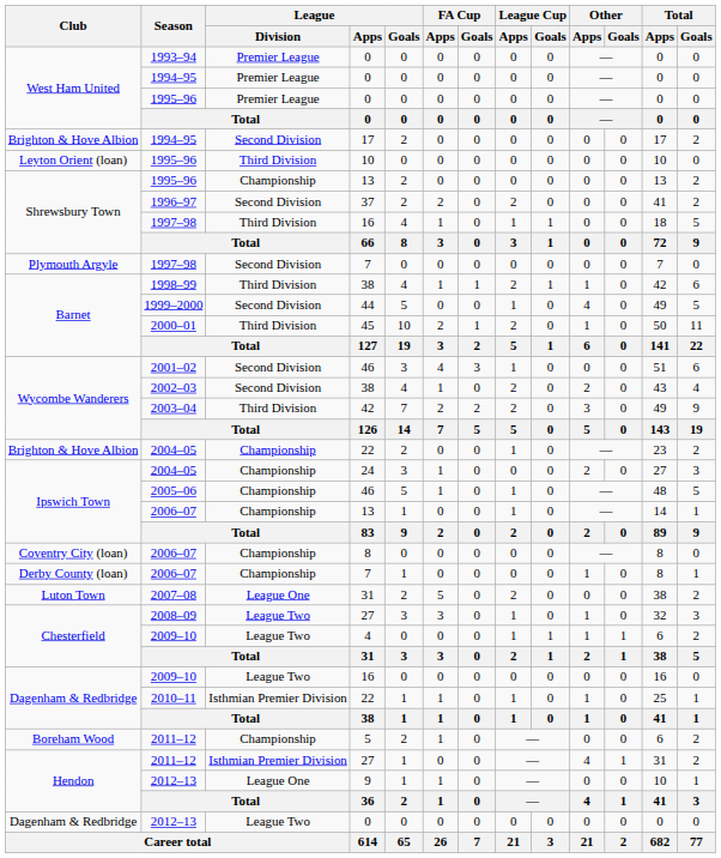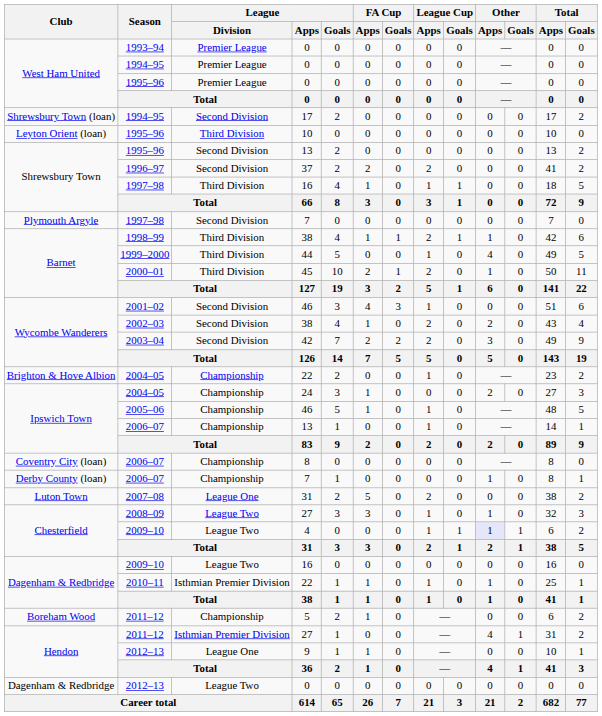 <table class="wikitable" style="text-align: center;">
 <tr>
 <th rowspan="2">Club</th>
 <th rowspan="2">Season</th>
 <th colspan="3">League</th>
 <th colspan="2">FA Cup</th>
 <th colspan="2">League Cup</th>
 <th colspan="2">Other</th>
 <th colspan="2">Total</th>
 </tr>
 <tr>
 <th>Division</th>
 <th>Apps</th>
 <th>Goals</th>
 <th>Apps</th>
 <th>Goals</th>
 <th>Apps</th>
 <th>Goals</th>
 <th>Apps</th>
 <th>Goals</th>
 <th>Apps</th>
 <th>Goals</th>
 </tr>
 <tr>
 <td rowspan="4"><a href='#'>West Ham United</a></td>
 <td><a href='#'>1993–94</a></td>
 <td><a href='#'>Premier League</a></td>
 <td>0</td>
 <td>0</td>
 <td>0</td>
 <td>0</td>
 <td>0</td>
 <td>0</td>
 <td colspan="2">—</td>
 <td>0</td>
 <td>0</td>
 </tr>
 <tr>
 <td><a href='#'>1994–95</a></td>
 <td>Premier League</td>
 <td>0</td>
 <td>0</td>
 <td>0</td>
 <td>0</td>
 <td>0</td>
 <td>0</td>
 <td colspan="2">—</td>
 <td>0</td>
 <td>0</td>
 </tr>
 <tr>
 <td><a href='#'>1995–96</a></td>
 <td>Premier League</td>
 <td>0</td>
 <td>0</td>
 <td>0</td>
 <td>0</td>
 <td>0</td>
 <td>0</td>
 <td colspan="2">—</td>
 <td>0</td>
 <td>0</td>
 </tr>
 <tr>
 <th colspan="2">Total</th>
 <th>0</th>
 <th>0</th>
 <th>0</th>
 <th>0</th>
 <th>0</th>
 <th>0</th>
 <th colspan="2">—</th>
 <th>0</th>
 <th>0</th>
 </tr>
 <tr>
-<td><a href='#'>Brighton & Hove Albion</a></td>
+<td><a href='#'>Shrewsbury Town</a> (loan)</td>
 <td><a href='#'>1994–95</a></td>
 <td><a href='#'>Second Division</a></td>
 <td>17</td>
 <td>2</td>
 <td>0</td>
 <td>0</td>
 <td>0</td>
 <td>0</td>
 <td>0</td>
 <td>0</td>
 <td>17</td>
 <td>2</td>
 </tr>
 <tr>
 <td><a href='#'>Leyton Orient</a> (loan)</td>
 <td><a href='#'>1995–96</a></td>
 <td><a href='#'>Third Division</a></td>
 <td>10</td>
 <td>0</td>
 <td>0</td>
 <td>0</td>
 <td>0</td>
 <td>0</td>
 <td>0</td>
 <td>0</td>
 <td>10</td>
 <td>0</td>
 </tr>
 <tr>
 <td rowspan="4">Shrewsbury Town</td>
 <td><a href='#'>1995–96</a></td>
-<td>Championship</td>
+<td>Second Division</td>
 <td>13</td>
 <td>2</td>
 <td>0</td>
 <td>0</td>
 <td>0</td>
 <td>0</td>
 <td>0</td>
 <td>0</td>
 <td>13</td>
 <td>2</td>
 </tr>
 <tr>
 <td><a href='#'>1996–97</a></td>
 <td>Second Division</td>
 <td>37</td>
 <td>2</td>
 <td>2</td>
 <td>0</td>
 <td>2</td>
 <td>0</td>
 <td>0</td>
 <td>0</td>
 <td>41</td>
 <td>2</td>
 </tr>
 <tr>
 <td><a href='#'>1997–98</a></td>
 <td>Third Division</td>
 <td>16</td>
 <td>4</td>
 <td>1</td>
 <td>0</td>
 <td>1</td>
 <td>1</td>
 <td>0</td>
 <td>0</td>
 <td>18</td>
 <td>5</td>
 </tr>
 <tr>
 <th colspan="2">Total</th>
 <th>66</th>
 <th>8</th>
 <th>3</th>
 <th>0</th>
 <th>3</th>
 <th>1</th>
 <th>0</th>
 <th>0</th>
 <th>72</th>
 <th>9</th>
 </tr>
 <tr>
 <td><a href='#'>Plymouth Argyle</a></td>
 <td><a href='#'>1997–98</a></td>
 <td>Second Division</td>
 <td>7</td>
 <td>0</td>
 <td>0</td>
 <td>0</td>
 <td>0</td>
 <td>0</td>
 <td>0</td>
 <td>0</td>
 <td>7</td>
 <td>0</td>
 </tr>
 <tr>
 <td rowspan="4"><a href='#'>Barnet</a></td>
 <td><a href='#'>1998–99</a></td>
 <td>Third Division</td>
 <td>38</td>
 <td>4</td>
 <td>1</td>
 <td>1</td>
 <td>2</td>
 <td>1</td>
 <td>1</td>
 <td>0</td>
 <td>42</td>
 <td>6</td>
 </tr>
 <tr>
 <td><a href='#'>1999–2000</a></td>
-<td>Second Division</td>
+<td>Third Division</td>
 <td>44</td>
 <td>5</td>
 <td>0</td>
 <td>0</td>
 <td>1</td>
 <td>0</td>
 <td>4</td>
 <td>0</td>
 <td>49</td>
 <td>5</td>
 </tr>
 <tr>
 <td><a href='#'>2000–01</a></td>
 <td>Third Division</td>
 <td>45</td>
 <td>10</td>
 <td>2</td>
 <td>1</td>
 <td>2</td>
 <td>0</td>
 <td>1</td>
 <td>0</td>
 <td>50</td>
 <td>11</td>
 </tr>
 <tr>
 <th colspan="2">Total</th>
 <th>127</th>
 <th>19</th>
 <th>3</th>
 <th>2</th>
 <th>5</th>
 <th>1</th>
 <th>6</th>
 <th>0</th>
 <th>141</th>
 <th>22</th>
 </tr>
 <tr>
 <td rowspan="4"><a href='#'>Wycombe Wanderers</a></td>
 <td><a href='#'>2001–02</a></td>
 <td>Second Division</td>
 <td>46</td>
 <td>3</td>
 <td>4</td>
 <td>3</td>
 <td>1</td>
 <td>0</td>
 <td>0</td>
 <td>0</td>
 <td>51</td>
 <td>6</td>
 </tr>
 <tr>
 <td><a href='#'>2002–03</a></td>
 <td>Second Division</td>
 <td>38</td>
 <td>4</td>
 <td>1</td>
 <td>0</td>
 <td>2</td>
 <td>0</td>
 <td>2</td>
 <td>0</td>
 <td>43</td>
 <td>4</td>
 </tr>
 <tr>
 <td><a href='#'>2003–04</a></td>
-<td>Third Division</td>
+<td>Second Division</td>
 <td>42</td>
 <td>7</td>
 <td>2</td>
 <td>2</td>
 <td>2</td>
 <td>0</td>
 <td>3</td>
 <td>0</td>
 <td>49</td>
 <td>9</td>
 </tr>
 <tr>
 <th colspan="2">Total</th>
 <th>126</th>
 <th>14</th>
 <th>7</th>
 <th>5</th>
 <th>5</th>
 <th>0</th>
 <th>5</th>
 <th>0</th>
 <th>143</th>
 <th>19</th>
 </tr>
 <tr>
 <td><a href='#'>Brighton & Hove Albion</a></td>
 <td><a href='#'>2004–05</a></td>
 <td><a href='#'>Championship</a></td>
 <td>22</td>
 <td>2</td>
 <td>0</td>
 <td>0</td>
 <td>1</td>
 <td>0</td>
 <td colspan="2">—</td>
 <td>23</td>
 <td>2</td>
 </tr>
 <tr>
 <td rowspan="4"><a href='#'>Ipswich Town</a></td>
 <td><a href='#'>2004–05</a></td>
 <td>Championship</td>
 <td>24</td>
 <td>3</td>
 <td>1</td>
 <td>0</td>
 <td>0</td>
 <td>0</td>
 <td>2</td>
 <td>0</td>
 <td>27</td>
 <td>3</td>
 </tr>
 <tr>
 <td><a href='#'>2005–06</a></td>
 <td>Championship</td>
 <td>46</td>
 <td>5</td>
 <td>1</td>
 <td>0</td>
 <td>1</td>
 <td>0</td>
 <td colspan="2">—</td>
 <td>48</td>
 <td>5</td>
 </tr>
 <tr>
 <td><a href='#'>2006–07</a></td>
 <td>Championship</td>
 <td>13</td>
 <td>1</td>
 <td>0</td>
 <td>0</td>
 <td>1</td>
 <td>0</td>
 <td colspan="2">—</td>
 <td>14</td>
 <td>1</td>
 </tr>
 <tr>
 <th colspan="2">Total</th>
 <th>83</th>
 <th>9</th>
 <th>2</th>
 <th>0</th>
 <th>2</th>
 <th>0</th>
 <th>2</th>
 <th>0</th>
 <th>89</th>
 <th>9</th>
 </tr>
 <tr>
 <td><a href='#'>Coventry City</a> (loan)</td>
 <td><a href='#'>2006–07</a></td>
 <td>Championship</td>
 <td>8</td>
 <td>0</td>
 <td>0</td>
 <td>0</td>
 <td>0</td>
 <td>0</td>
 <td colspan="2">—</td>
 <td>8</td>
 <td>0</td>
 </tr>
 <tr>
 <td><a href='#'>Derby County</a> (loan)</td>
 <td><a href='#'>2006–07</a></td>
 <td>Championship</td>
 <td>7</td>
 <td>1</td>
 <td>0</td>
 <td>0</td>
 <td>0</td>
 <td>0</td>
 <td>1</td>
 <td>0</td>
 <td>8</td>
 <td>1</td>
 </tr>
 <tr>
 <td><a href='#'>Luton Town</a></td>
 <td><a href='#'>2007–08</a></td>
 <td><a href='#'>League One</a></td>
 <td>31</td>
 <td>2</td>
 <td>5</td>
 <td>0</td>
 <td>2</td>
 <td>0</td>
 <td>0</td>
 <td>0</td>
 <td>38</td>
 <td>2</td>
 </tr>
 <tr>
 <td rowspan="3"><a href='#'>Chesterfield</a></td>
 <td><a href='#'>2008–09</a></td>
 <td><a href='#'>League Two</a></td>
 <td>27</td>
 <td>3</td>
 <td>3</td>
 <td>0</td>
 <td>1</td>
 <td>0</td>
 <td>1</td>
 <td>0</td>
 <td>32</td>
 <td>3</td>
 </tr>
 <tr>
 <td><a href='#'>2009–10</a></td>
 <td>League Two</td>
 <td>4</td>
 <td>0</td>
 <td>0</td>
 <td>0</td>
 <td>1</td>
 <td>1</td>
-<td>1</td>
+<td style="background: lavender;">1</td>
 <td>1</td>
 <td>6</td>
 <td>2</td>
 </tr>
 <tr>
 <th colspan="2">Total</th>
 <th>31</th>
 <th>3</th>
 <th>3</th>
 <th>0</th>
 <th>2</th>
 <th>1</th>
 <th>2</th>
 <th>1</th>
 <th>38</th>
 <th>5</th>
 </tr>
 <tr>
 <td rowspan="3"><a href='#'>Dagenham & Redbridge</a></td>
 <td><a href='#'>2009–10</a></td>
 <td>League Two</td>
 <td>16</td>
 <td>0</td>
 <td>0</td>
 <td>0</td>
 <td>0</td>
 <td>0</td>
 <td>0</td>
 <td>0</td>
 <td>16</td>
 <td>0</td>
 </tr>
 <tr>
 <td><a href='#'>2010–11</a></td>
 <td>Isthmian Premier Division</td>
 <td>22</td>
 <td>1</td>
 <td>1</td>
 <td>0</td>
 <td>1</td>
 <td>0</td>
 <td>1</td>
 <td>0</td>
 <td>25</td>
 <td>1</td>
 </tr>
 <tr>
 <th colspan="2">Total</th>
 <th>38</th>
 <th>1</th>
 <th>1</th>
 <th>0</th>
 <th>1</th>
 <th>0</th>
 <th>1</th>
 <th>0</th>
 <th>41</th>
 <th>1</th>
 </tr>
 <tr>
 <td><a href='#'>Boreham Wood</a></td>
 <td><a href='#'>2011–12</a></td>
 <td>Championship</td>
 <td>5</td>
 <td>2</td>
 <td>1</td>
 <td>0</td>
 <td colspan="2">—</td>
 <td>0</td>
 <td>0</td>
 <td>6</td>
 <td>2</td>
 </tr>
 <tr>
 <td rowspan="3"><a href='#'>Hendon</a></td>
 <td><a href='#'>2011–12</a></td>
 <td><a href='#'>Isthmian Premier Division</a></td>
 <td>27</td>
 <td>1</td>
 <td>0</td>
 <td>0</td>
 <td colspan="2">—</td>
 <td>4</td>
 <td>1</td>
 <td>31</td>
 <td>2</td>
 </tr>
 <tr>
 <td><a href='#'>2012–13</a></td>
 <td>League One</td>
 <td>9</td>
 <td>1</td>
 <td>1</td>
 <td>0</td>
 <td colspan="2">—</td>
 <td>0</td>
 <td>0</td>
 <td>10</td>
 <td>1</td>
 </tr>
 <tr>
 <th colspan="2">Total</th>
 <th>36</th>
 <th>2</th>
 <th>1</th>
 <th>0</th>
 <th colspan="2">—</th>
 <th>4</th>
 <th>1</th>
 <th>41</th>
 <th>3</th>
 </tr>
 <tr>
 <td>Dagenham & Redbridge</td>
 <td><a href='#'>2012–13</a></td>
 <td>League Two</td>
 <td>0</td>
 <td>0</td>
 <td>0</td>
 <td>0</td>
 <td>0</td>
 <td>0</td>
 <td>0</td>
 <td>0</td>
 <td>0</td>
 <td>0</td>
 </tr>
 <tr>
 <th colspan="3">Career total</th>
 <th>614</th>
 <th>65</th>
 <th>26</th>
 <th>7</th>
 <th>21</th>
 <th>3</th>
 <th>21</th>
 <th>2</th>
 <th>682</th>
 <th>77</th>
 </tr>
 </table>
